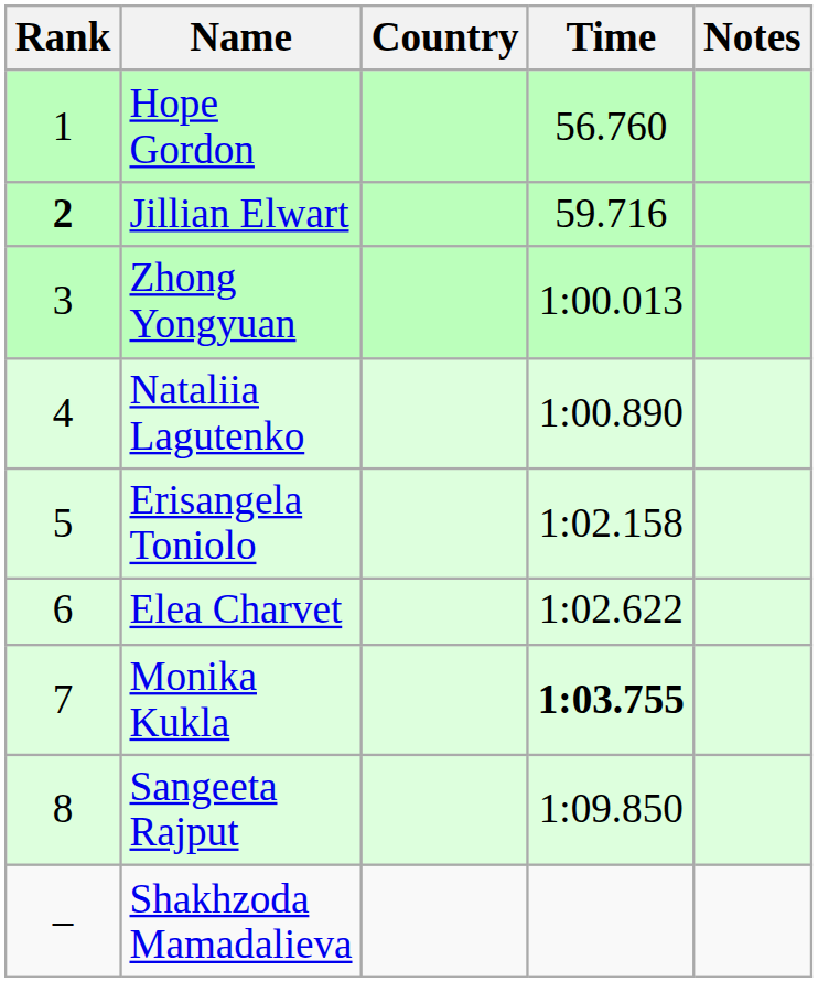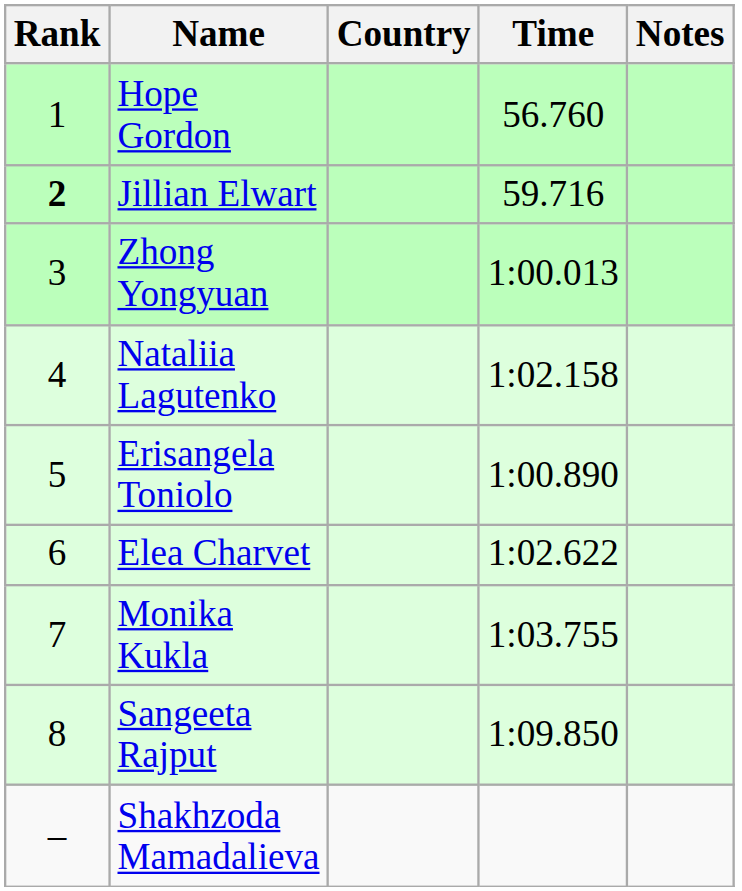 <table class="wikitable" style="text-align:center;width: 50%">
 <tr>
 <th>Rank</th>
 <th>Name</th>
 <th>Country</th>
 <th>Time</th>
 <th>Notes</th>
 </tr>
 <tr bgcolor=bbffbb>
 <td>1</td>
 <td align="left"><a href='#'>Hope Gordon</a></td>
 <td align="left"></td>
 <td>56.760</td>
 <td></td>
 </tr>
 <tr bgcolor=bbffbb>
 <td><strong>2</strong></td>
 <td align="left"><a href='#'>Jillian Elwart</a></td>
 <td align="left"></td>
 <td>59.716</td>
 <td></td>
 </tr>
 <tr bgcolor=bbffbb>
 <td>3</td>
 <td align="left"><a href='#'>Zhong Yongyuan</a></td>
 <td align="left"></td>
 <td>1:00.013</td>
 <td></td>
 </tr>
 <tr bgcolor=ddffdd>
 <td>4</td>
 <td align="left"><a href='#'>Nataliia Lagutenko</a></td>
 <td align="left"></td>
-<td>1:00.890</td>
+<td>1:02.158</td>
 <td></td>
 </tr>
 <tr bgcolor=ddffdd>
 <td>5</td>
 <td align="left"><a href='#'>Erisangela Toniolo</a></td>
 <td align="left"></td>
-<td>1:02.158</td>
+<td>1:00.890</td>
 <td></td>
 </tr>
 <tr bgcolor=ddffdd>
 <td>6</td>
 <td align="left"><a href='#'>Elea Charvet</a></td>
 <td align="left"></td>
 <td>1:02.622</td>
 <td></td>
 </tr>
 <tr bgcolor=ddffdd>
 <td>7</td>
 <td align="left"><a href='#'>Monika Kukla</a></td>
 <td align="left"></td>
-<td><strong>1:03.755</strong></td>
+<td>1:03.755</td>
 <td></td>
 </tr>
 <tr bgcolor=ddffdd>
 <td>8</td>
 <td align="left"><a href='#'>Sangeeta Rajput</a></td>
 <td align="left"></td>
 <td>1:09.850</td>
 <td></td>
 </tr>
 <tr>
 <td>–</td>
 <td align="left"><a href='#'>Shakhzoda Mamadalieva</a></td>
 <td align="left"></td>
 <td></td>
 <td></td>
 </tr>
 </table>
